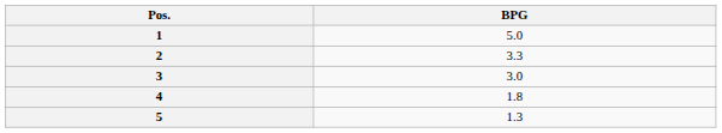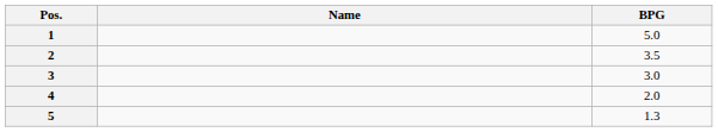 <table class=wikitable width=100% style="text-align:center;">
 <tr>
 <th width="13%">Pos.</th>
+<th width="70%">Name</th>
 <th width="17%">BPG</th>
 </tr>
 <tr>
 <th>1</th>
+<td align=left></td>
 <td>5.0</td>
 </tr>
 <tr>
 <th>2</th>
-<td>3.3</td>
+<td align=left></td>
+<td>3.5</td>
 </tr>
 <tr>
 <th>3</th>
+<td align=left></td>
 <td>3.0</td>
 </tr>
 <tr>
 <th>4</th>
-<td>1.8</td>
+<td align=left></td>
+<td>2.0</td>
 </tr>
 <tr>
 <th>5</th>
+<td align=left></td>
 <td>1.3</td>
 </tr>
 </table>
